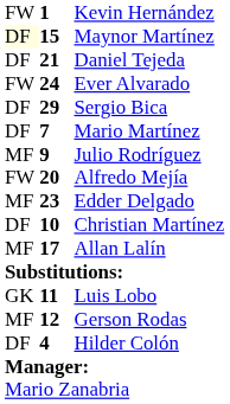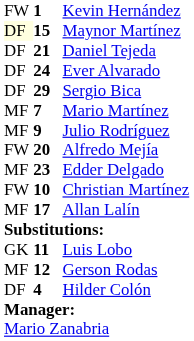 <table style = "font-size: 90%" cellspacing = "0" cellpadding = "0">
 <tr>
 <td colspan = 4></td>
 </tr>
 <tr>
 <th style="width:25px;"></th>
 <th style="width:25px;"></th>
 </tr>
 <tr>
 <td>FW</td>
 <td><strong>1</strong></td>
 <td> <a href='#'>Kevin Hernández</a></td>
 </tr>
 <tr>
 <td style="background: lightyellow;">DF</td>
 <td><strong>15</strong></td>
 <td> <a href='#'>Maynor Martínez</a></td>
 </tr>
 <tr>
 <td>DF</td>
 <td><strong>21</strong></td>
 <td> <a href='#'>Daniel Tejeda</a></td>
 </tr>
 <tr>
-<td>FW</td>
+<td>DF</td>
 <td><strong>24</strong></td>
 <td> <a href='#'>Ever Alvarado</a></td>
 </tr>
 <tr>
 <td>DF</td>
 <td><strong>29</strong></td>
 <td> <a href='#'>Sergio Bica</a></td>
 <td></td>
 <td></td>
 </tr>
 <tr>
-<td>DF</td>
+<td>MF</td>
 <td><strong>7</strong></td>
 <td> <a href='#'>Mario Martínez</a></td>
 <td></td>
 <td></td>
 </tr>
 <tr>
 <td>MF</td>
 <td><strong>9</strong></td>
 <td> <a href='#'>Julio Rodríguez</a></td>
 <td></td>
 <td></td>
 </tr>
 <tr>
 <td>FW</td>
 <td><strong>20</strong></td>
 <td> <a href='#'>Alfredo Mejía</a></td>
 </tr>
 <tr>
 <td>MF</td>
 <td><strong>23</strong></td>
 <td> <a href='#'>Edder Delgado</a></td>
 <td></td>
 <td></td>
 </tr>
 <tr>
-<td>DF</td>
+<td>FW</td>
 <td><strong>10</strong></td>
 <td> <a href='#'>Christian Martínez</a></td>
 <td></td>
 <td></td>
 </tr>
 <tr>
 <td>MF</td>
 <td><strong>17</strong></td>
 <td> <a href='#'>Allan Lalín</a></td>
 </tr>
 <tr>
 <td colspan = 3><strong>Substitutions:</strong></td>
 </tr>
 <tr>
 <td>GK</td>
 <td><strong>11</strong></td>
 <td> <a href='#'>Luis Lobo</a></td>
 <td></td>
 <td></td>
 <td></td>
 <td></td>
 </tr>
 <tr>
 <td>MF</td>
 <td><strong>12</strong></td>
 <td> <a href='#'>Gerson Rodas</a></td>
 <td></td>
 <td></td>
 </tr>
 <tr>
 <td>DF</td>
 <td><strong>4</strong></td>
 <td> <a href='#'>Hilder Colón</a></td>
 <td></td>
 <td></td>
 </tr>
 <tr>
 <td colspan = 3><strong>Manager:</strong></td>
 </tr>
 <tr>
 <td colspan = 3> <a href='#'>Mario Zanabria</a></td>
 </tr>
 </table>
